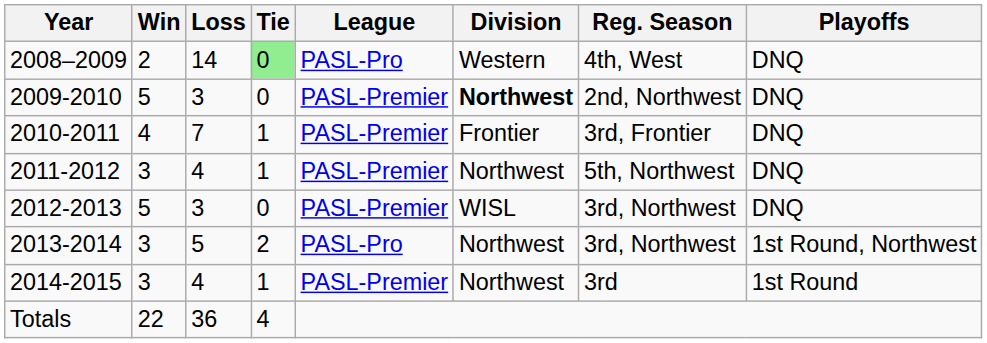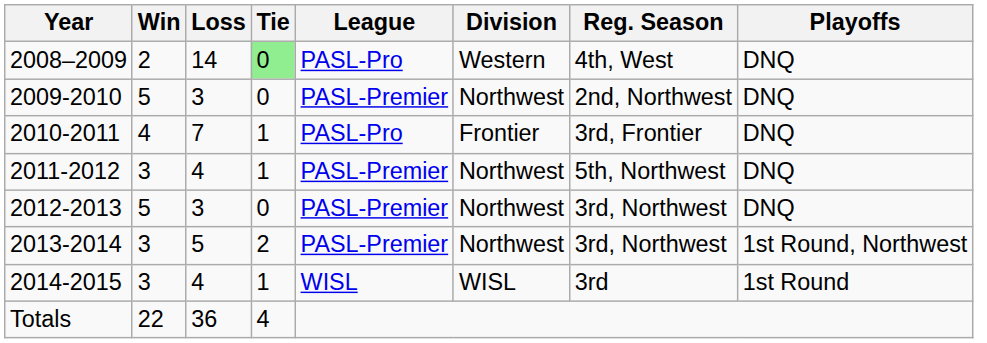 <table class="wikitable">
 <tr>
 <th>Year</th>
 <th>Win</th>
 <th>Loss</th>
 <th>Tie</th>
 <th>League</th>
 <th>Division</th>
 <th>Reg. Season</th>
 <th>Playoffs</th>
 </tr>
 <tr>
 <td>2008–2009</td>
 <td>2</td>
 <td>14</td>
 <td style="background: lightgreen;">0</td>
 <td><a href='#'>PASL-Pro</a></td>
 <td>Western</td>
 <td>4th, West</td>
 <td>DNQ</td>
 </tr>
 <tr>
 <td>2009-2010</td>
 <td>5</td>
 <td>3</td>
 <td>0</td>
 <td><a href='#'>PASL-Premier</a></td>
-<td><strong>Northwest</strong></td>
+<td>Northwest</td>
 <td>2nd, Northwest</td>
 <td>DNQ</td>
 </tr>
 <tr>
 <td>2010-2011</td>
 <td>4</td>
 <td>7</td>
 <td>1</td>
-<td><a href='#'>PASL-Premier</a></td>
+<td><a href='#'>PASL-Pro</a></td>
 <td>Frontier</td>
 <td>3rd, Frontier</td>
 <td>DNQ</td>
 </tr>
 <tr>
 <td>2011-2012</td>
 <td>3</td>
 <td>4</td>
 <td>1</td>
 <td><a href='#'>PASL-Premier</a></td>
 <td>Northwest</td>
 <td>5th, Northwest</td>
 <td>DNQ</td>
 </tr>
 <tr>
 <td>2012-2013</td>
 <td>5</td>
 <td>3</td>
 <td>0</td>
 <td><a href='#'>PASL-Premier</a></td>
-<td>WISL</td>
+<td>Northwest</td>
 <td>3rd, Northwest</td>
 <td>DNQ</td>
 </tr>
 <tr>
 <td>2013-2014</td>
 <td>3</td>
 <td>5</td>
 <td>2</td>
-<td><a href='#'>PASL-Pro</a></td>
+<td><a href='#'>PASL-Premier</a></td>
 <td>Northwest</td>
 <td>3rd, Northwest</td>
 <td>1st Round, Northwest</td>
 </tr>
 <tr>
 <td>2014-2015</td>
 <td>3</td>
 <td>4</td>
 <td>1</td>
-<td><a href='#'>PASL-Premier</a></td>
-<td>Northwest</td>
+<td><a href='#'>WISL</a></td>
+<td>WISL</td>
 <td>3rd</td>
 <td>1st Round</td>
 </tr>
 <tr>
 <td>Totals</td>
 <td>22</td>
 <td>36</td>
 <td>4</td>
 </tr>
 </table>
